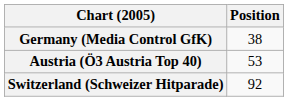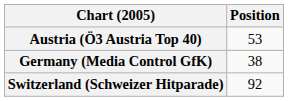 <table class="wikitable sortable plainrowheaders" style="text-align:center">
 <tr>
 <th>Chart (2005)</th>
 <th>Position</th>
 </tr>
 <tr>
+<th scope="row">Austria (Ö3 Austria Top 40)</th>
+<td align="center">53</td>
+</tr>
+<tr>
 <th scope="row">Germany (Media Control GfK)</th>
 <td align="center">38</td>
-</tr>
-<tr>
-<th scope="row">Austria (Ö3 Austria Top 40)</th>
-<td align="center">53</td>
 </tr>
 <tr>
 <th scope="row">Switzerland (Schweizer Hitparade)</th>
 <td align="center">92</td>
 </tr>
 </table>
